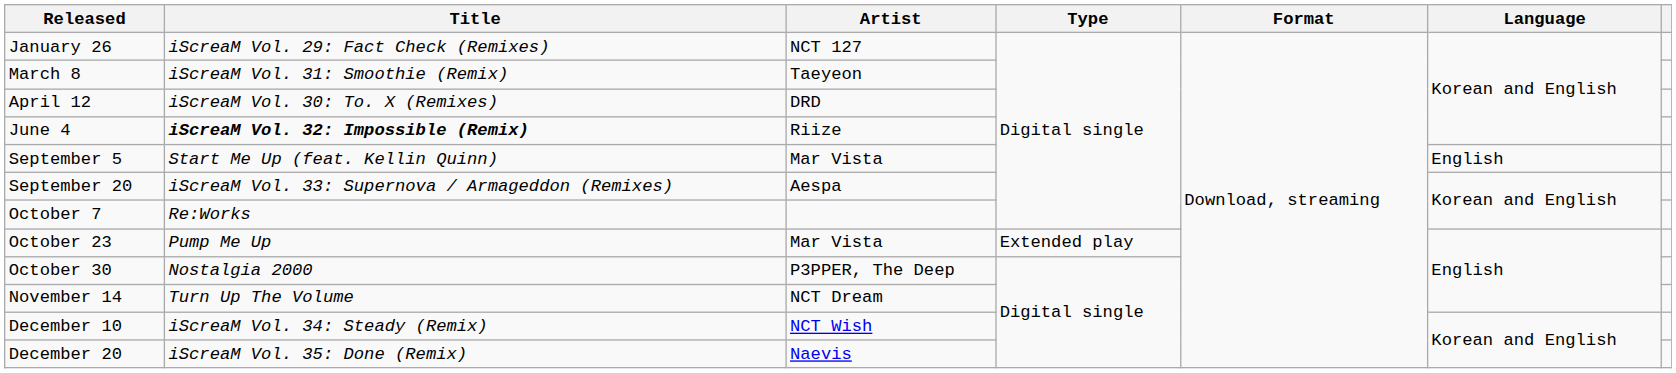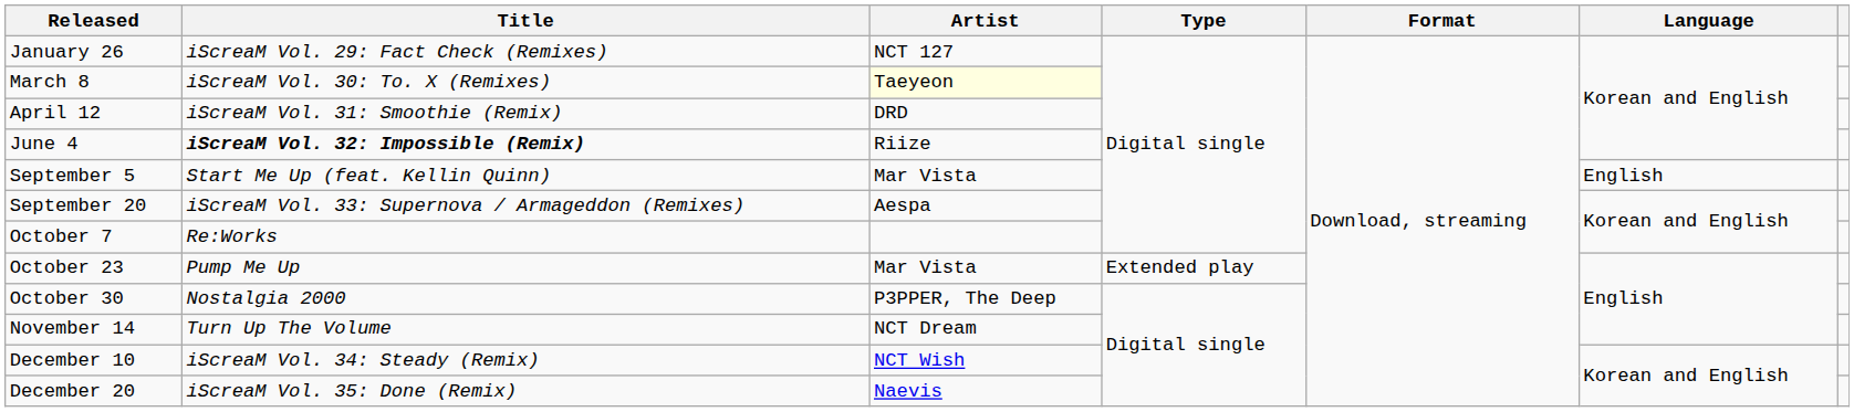 <table class="wikitable" width="100%">
 <tr>
 <th scope="col">Released</th>
 <th scope="col">Title</th>
 <th scope="col">Artist</th>
 <th scope="col">Type</th>
 <th scope="col">Format</th>
 <th scope="col">Language</th>
 <th scope="col" class="unsortable"></th>
 </tr>
 <tr>
 <td>January 26</td>
 <td><em>iScreaM Vol. 29: Fact Check (Remixes)</em></td>
 <td>NCT 127</td>
 <td rowspan="7">Digital single</td>
 <td rowspan="12">Download, streaming</td>
 <td rowspan="4">Korean and English</td>
 <td></td>
 </tr>
 <tr>
 <td>March 8</td>
-<td><em>iScreaM Vol. 31: Smoothie (Remix)</em></td>
-<td>Taeyeon</td>
+<td><em>iScreaM Vol. 30: To. X (Remixes)</em></td>
+<td style="background: lightyellow;">Taeyeon</td>
 <td></td>
 </tr>
 <tr>
 <td>April 12</td>
-<td><em>iScreaM Vol. 30: To. X (Remixes)</em></td>
+<td><em>iScreaM Vol. 31: Smoothie (Remix)</em></td>
 <td>DRD</td>
 <td></td>
 </tr>
 <tr>
 <td>June 4</td>
 <td><strong><em>iScreaM Vol. 32: Impossible (Remix)</em></strong></td>
 <td>Riize</td>
 <td></td>
 </tr>
 <tr>
 <td>September 5</td>
 <td><em>Start Me Up (feat. Kellin Quinn)</em></td>
 <td>Mar Vista</td>
 <td rowspan="1">English</td>
 <td></td>
 </tr>
 <tr>
 <td>September 20</td>
 <td><em>iScreaM Vol. 33: Supernova / Armageddon (Remixes)</em></td>
 <td>Aespa</td>
 <td rowspan="2">Korean and English</td>
 <td></td>
 </tr>
 <tr>
 <td>October 7</td>
 <td><em>Re:Works</em></td>
 <td></td>
 <td></td>
 </tr>
 <tr>
 <td>October 23</td>
 <td><em>Pump Me Up</em></td>
 <td>Mar Vista</td>
 <td rowspan="1">Extended play</td>
 <td rowspan="3">English</td>
 <td></td>
 </tr>
 <tr>
 <td>October 30</td>
 <td><em>Nostalgia 2000</em></td>
 <td>P3PPER, The Deep</td>
 <td rowspan="4">Digital single</td>
 <td></td>
 </tr>
 <tr>
 <td>November 14</td>
 <td><em>Turn Up The Volume</em></td>
 <td>NCT Dream</td>
 <td></td>
 </tr>
 <tr>
 <td>December 10</td>
 <td><em>iScreaM Vol. 34: Steady (Remix)</em></td>
 <td><a href='#'>NCT Wish</a></td>
 <td rowspan="2">Korean and English</td>
 <td></td>
 </tr>
 <tr>
 <td>December 20</td>
 <td><em>iScreaM Vol. 35: Done (Remix)</em></td>
 <td><a href='#'>Naevis</a></td>
 <td></td>
 </tr>
 </table>
